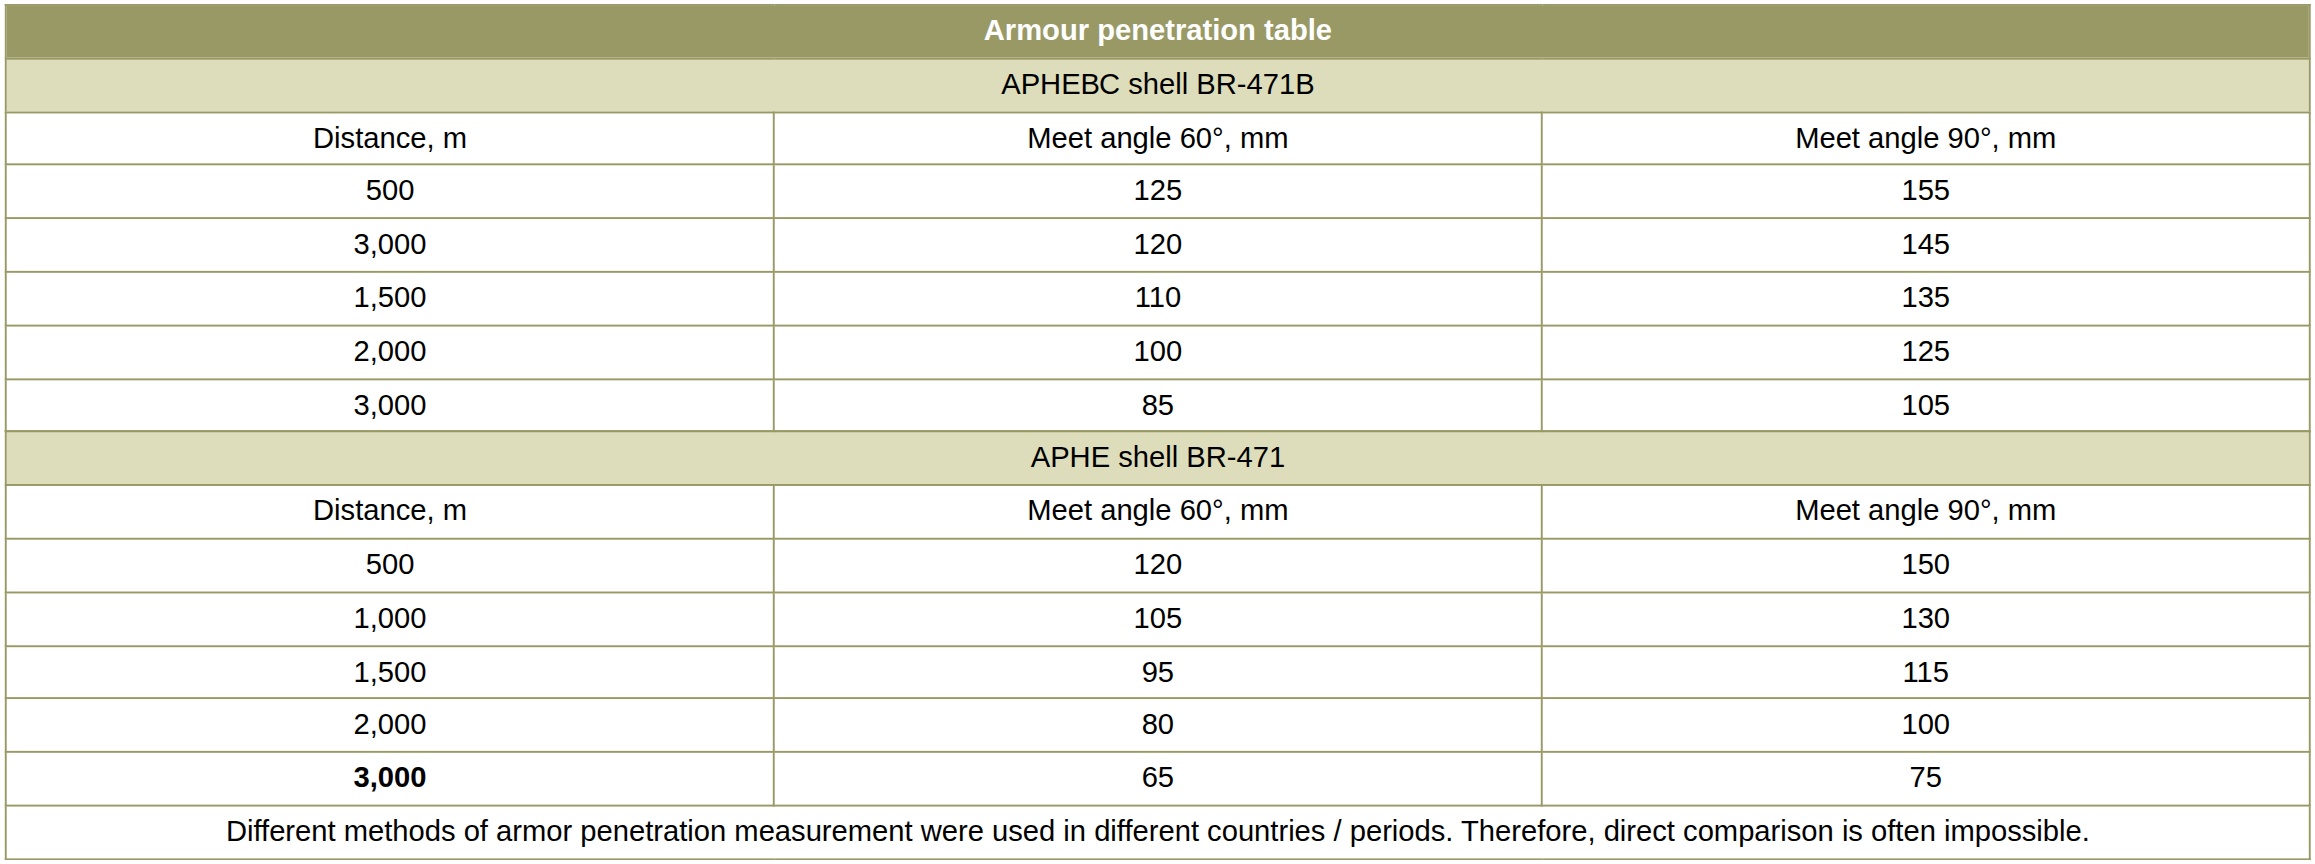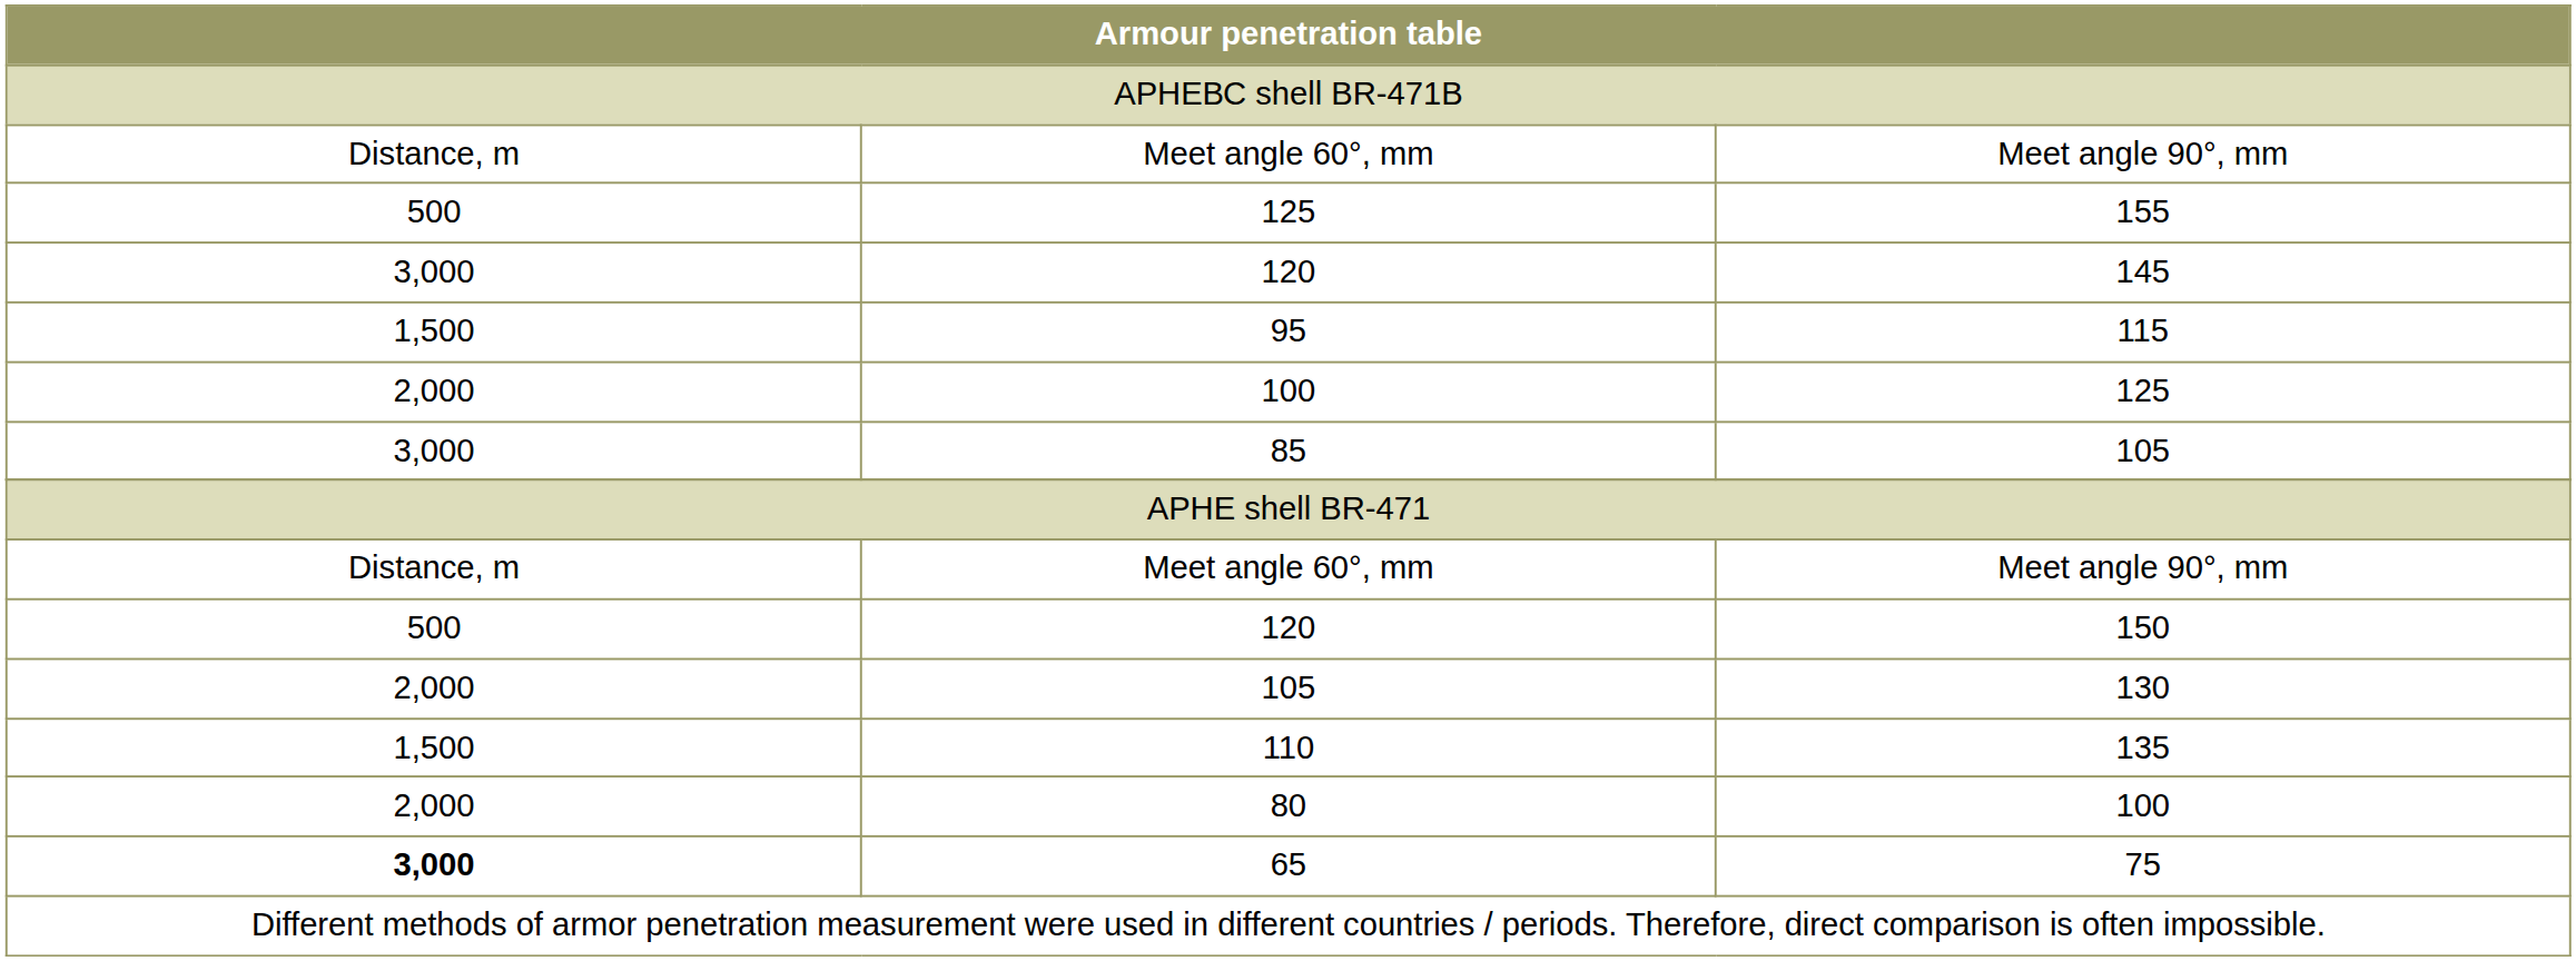 <table border=0 cellspacing=0 cellpadding=2 style="margin:0 0 .5em 1em; width:95%; background:#fff; border-collapse:collapse; border:1px solid #996; line-height:1.5; font-size:95%;">
 <tr style="vertical-align:top; text-align:center; border:1px solid #996; background-color:#996; color:#fff">
 <td colspan="3"><strong>Armour penetration table</strong></td>
 </tr>
 <tr style="vertical-align:top; text-align:center; border:1px solid #996; background-color:#ddb;">
 <td colspan="3">АРНЕВС shell BR-471B</td>
 </tr>
 <tr style="vertical-align:top; text-align:center; border:1px solid #996;">
 <td width="33%"  style="border:1px solid #996">Distance, m</td>
 <td width="33%"  style="border:1px solid #996">Meet angle 60°, mm</td>
 <td width="33%"  style="border:1px solid #996">Meet angle 90°, mm</td>
 </tr>
 <tr style="vertical-align:top; text-align:center;">
 <td style="border:1px solid #996">500</td>
 <td style="border:1px solid #996">125</td>
 <td style="border:1px solid #996">155</td>
 </tr>
 <tr style="vertical-align:top; text-align:center;">
 <td style="border:1px solid #996">3,000</td>
 <td style="border:1px solid #996">120</td>
 <td style="border:1px solid #996">145</td>
 </tr>
 <tr style="vertical-align:top; text-align:center;">
 <td style="border:1px solid #996">1,500</td>
-<td style="border:1px solid #996">110</td>
-<td style="border:1px solid #996">135</td>
+<td style="border:1px solid #996">95</td>
+<td style="border:1px solid #996">115</td>
 </tr>
 <tr style="vertical-align:top; text-align:center;">
 <td style="border:1px solid #996">2,000</td>
 <td style="border:1px solid #996">100</td>
 <td style="border:1px solid #996">125</td>
 </tr>
 <tr style="vertical-align:top; text-align:center;">
 <td style="border:1px solid #996">3,000</td>
 <td style="border:1px solid #996">85</td>
 <td style="border:1px solid #996">105</td>
 </tr>
 <tr style="vertical-align:top; text-align:center;">
 </tr>
 <tr style="vertical-align:top; text-align:center; border:1px solid #996; background-color:#ddb;">
 <td colspan="3">APHE shell BR-471</td>
 </tr>
 <tr style="vertical-align:top; text-align:center; border:1px solid #996;">
 <td width="33%"  style="border:1px solid #996">Distance, m</td>
 <td width="33%"  style="border:1px solid #996">Meet angle 60°, mm</td>
 <td width="33%"  style="border:1px solid #996">Meet angle 90°, mm</td>
 </tr>
 <tr style="vertical-align:top; text-align:center;">
 <td style="border:1px solid #996">500</td>
 <td style="border:1px solid #996">120</td>
 <td style="border:1px solid #996">150</td>
 </tr>
 <tr style="vertical-align:top; text-align:center;">
-<td style="border:1px solid #996">1,000</td>
+<td style="border:1px solid #996">2,000</td>
 <td style="border:1px solid #996">105</td>
 <td style="border:1px solid #996">130</td>
 </tr>
 <tr style="vertical-align:top; text-align:center;">
 <td style="border:1px solid #996">1,500</td>
-<td style="border:1px solid #996">95</td>
-<td style="border:1px solid #996">115</td>
+<td style="border:1px solid #996">110</td>
+<td style="border:1px solid #996">135</td>
 </tr>
 <tr style="vertical-align:top; text-align:center;">
 <td style="border:1px solid #996">2,000</td>
 <td style="border:1px solid #996">80</td>
 <td style="border:1px solid #996">100</td>
 </tr>
 <tr style="vertical-align:top; text-align:center;">
 <td style="border:1px solid #996"><strong>3,000</strong></td>
 <td style="border:1px solid #996">65</td>
 <td style="border:1px solid #996">75</td>
 </tr>
 <tr style="vertical-align:top; text-align:center;">
 <td colspan="3">Different methods of armor penetration measurement were used in different countries / periods. Therefore, direct comparison is often impossible.</td>
 </tr>
 </table>
